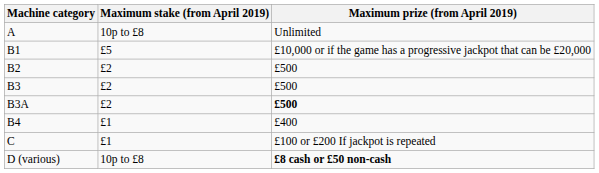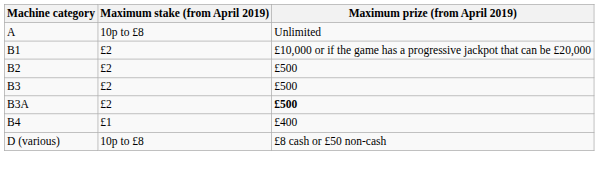 <table class="wikitable">
 <tr>
 <th>Machine category</th>
 <th>Maximum stake (from April 2019)</th>
 <th>Maximum prize (from April 2019)</th>
 </tr>
 <tr>
 <td>A</td>
 <td>10p to £8</td>
 <td>Unlimited</td>
 </tr>
 <tr>
 <td>B1</td>
-<td>£5</td>
+<td>£2</td>
 <td>£10,000 or if the game has a progressive jackpot that can be £20,000</td>
 </tr>
 <tr>
 <td>B2</td>
 <td>£2 </td>
 <td>£500</td>
 </tr>
 <tr>
 <td>B3</td>
 <td>£2</td>
 <td>£500</td>
 </tr>
 <tr>
 <td>B3A</td>
 <td>£2</td>
 <td><strong>£500</strong></td>
 </tr>
 <tr>
 <td>B4</td>
 <td>£1</td>
 <td>£400</td>
 </tr>
 <tr>
-<td>C</td>
-<td>£1</td>
-<td>£100 or £200 If jackpot is repeated</td>
-</tr>
-<tr>
 <td>D (various)</td>
 <td>10p to £8</td>
-<td><strong>£8 cash or £50 non-cash</strong></td>
+<td>£8 cash or £50 non-cash</td>
 </tr>
 </table>
